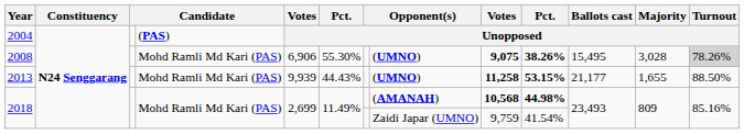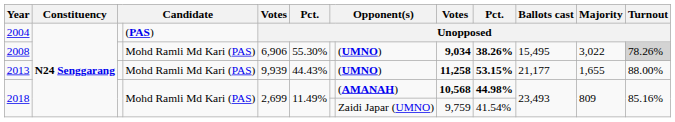 <table class="wikitable" style="margin:0.5em ; font-size:95%">
 <tr>
 <th>Year</th>
 <th>Constituency</th>
 <th colspan="2">Candidate</th>
 <th>Votes</th>
 <th>Pct.</th>
 <th colspan="2">Opponent(s)</th>
 <th>Votes</th>
 <th>Pct.</th>
 <th>Ballots cast</th>
 <th>Majority</th>
 <th>Turnout</th>
 </tr>
 <tr>
 <td><a href='#'>2004</a></td>
 <td rowspan="5"><strong>N24 <a href='#'>Senggarang</a></strong></td>
 <td></td>
 <td> (<a href='#'><strong>PAS</strong></a>)</td>
 <th colspan="9">Unopposed</th>
 </tr>
 <tr>
 <td><a href='#'>2008</a></td>
 <td></td>
 <td>Mohd Ramli Md Kari (<a href='#'>PAS</a>)</td>
 <td style="text-align:right;">6,906</td>
 <td>55.30%</td>
 <td></td>
 <td> (<a href='#'><strong>UMNO</strong></a>)</td>
-<td style="text-align:right;"><strong>9,075</strong></td>
+<td style="text-align:right;"><strong>9,034</strong></td>
 <td><strong>38.26%</strong></td>
 <td>15,495</td>
-<td>3,028</td>
+<td>3,022</td>
 <td style="background: lightgrey;">78.26%</td>
 </tr>
 <tr>
 <td><a href='#'>2013</a></td>
 <td></td>
 <td>Mohd Ramli Md Kari (<a href='#'>PAS</a>)</td>
 <td style="text-align:right;">9,939</td>
 <td>44.43%</td>
 <td></td>
 <td> (<a href='#'><strong>UMNO</strong></a>)</td>
 <td style="text-align:right;"><strong>11,258</strong></td>
 <td><strong>53.15%</strong></td>
 <td>21,177</td>
 <td>1,655</td>
-<td>88.50%</td>
+<td>88.00%</td>
 </tr>
 <tr>
 <td rowspan="2"><a href='#'>2018</a></td>
 <td rowspan="2" ></td>
 <td rowspan="2">Mohd Ramli Md Kari (<a href='#'>PAS</a>)</td>
 <td rowspan="2" style="text-align:right;">2,699</td>
 <td rowspan="2">11.49%</td>
 <td></td>
 <td> (<a href='#'><strong>AMANAH</strong></a>)</td>
 <td style="text-align:right;"><strong>10,568</strong></td>
 <td><strong>44.98%</strong></td>
 <td rowspan="2">23,493</td>
 <td rowspan="2">809</td>
 <td rowspan="2">85.16%</td>
 </tr>
 <tr>
 <td></td>
 <td>Zaidi Japar (<a href='#'>UMNO</a>)</td>
 <td style="text-align:right;">9,759</td>
 <td>41.54%</td>
 </tr>
 </table>
